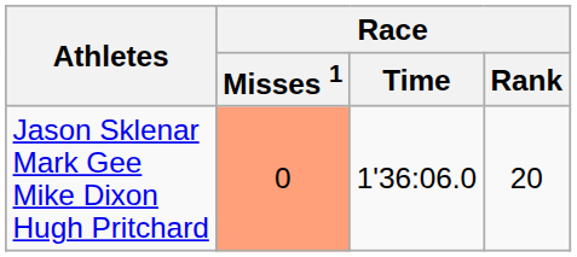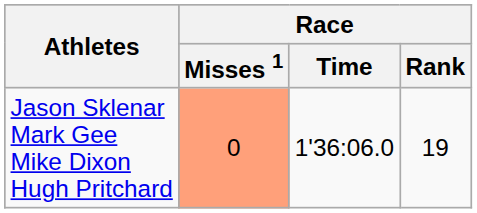 <table class="wikitable" border="1" style="font-size:90%">
 <tr>
 <th rowspan=2>Athletes</th>
 <th colspan=3>Race</th>
 </tr>
 <tr>
 <th>Misses <sup>1</sup></th>
 <th>Time</th>
 <th>Rank</th>
 </tr>
 <tr>
 <td><a href='#'>Jason Sklenar</a><br><a href='#'>Mark Gee</a><br><a href='#'>Mike Dixon</a><br><a href='#'>Hugh Pritchard</a></td>
 <td align=center style="background: lightsalmon;">0</td>
 <td align=center>1'36:06.0</td>
-<td align=center>20</td>
+<td align=center>19</td>
 </tr>
 </table>
